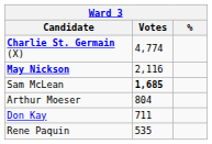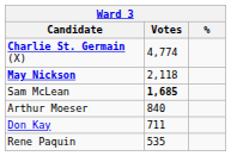 <table class="wikitable">
 <tr>
 <th colspan="3"><a href='#'>Ward 3</a></th>
 </tr>
 <tr>
 <th style="width: 170px">Candidate</th>
 <th style="width: 50px">Votes</th>
 <th style="width: 40px">%</th>
 </tr>
 <tr>
 <td><strong><a href='#'>Charlie St. Germain</a></strong> (X)</td>
 <td>4,774</td>
 <td></td>
 </tr>
 <tr>
 <td><strong><a href='#'>May Nickson</a></strong></td>
-<td>2,116</td>
+<td>2,118</td>
 <td></td>
 </tr>
 <tr>
 <td>Sam McLean</td>
 <td><strong>1,685</strong></td>
 <td></td>
 </tr>
 <tr>
 <td>Arthur Moeser</td>
-<td>804</td>
+<td>840</td>
 <td></td>
 </tr>
 <tr>
 <td><a href='#'>Don Kay</a></td>
 <td>711</td>
 <td></td>
 </tr>
 <tr>
 <td>Rene Paquin</td>
 <td>535</td>
 <td></td>
 </tr>
 </table>
